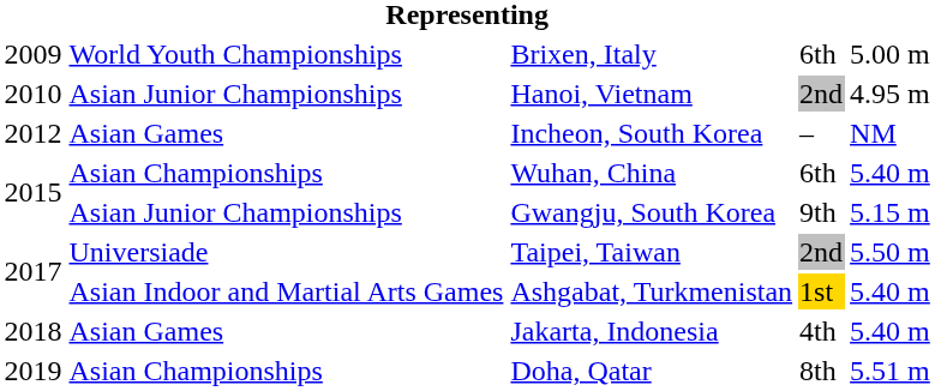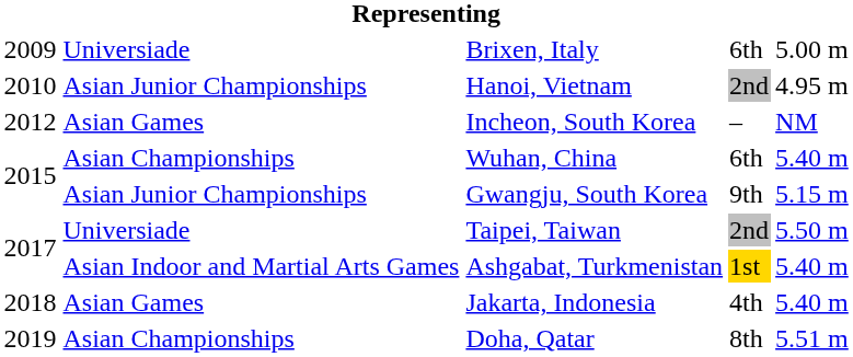 <table>
 <tr>
 <th colspan="6">Representing </th>
 </tr>
 <tr>
 <td>2009</td>
-<td><a href='#'>World Youth Championships</a></td>
+<td><a href='#'>Universiade</a></td>
 <td><a href='#'>Brixen, Italy</a></td>
 <td>6th</td>
 <td>5.00 m</td>
 </tr>
 <tr>
 <td>2010</td>
 <td><a href='#'>Asian Junior Championships</a></td>
 <td><a href='#'>Hanoi, Vietnam</a></td>
 <td bgcolor=silver>2nd</td>
 <td>4.95 m</td>
 </tr>
 <tr>
 <td>2012</td>
 <td><a href='#'>Asian Games</a></td>
 <td><a href='#'>Incheon, South Korea</a></td>
 <td>–</td>
 <td><a href='#'>NM</a></td>
 </tr>
 <tr>
 <td rowspan=2>2015</td>
 <td><a href='#'>Asian Championships</a></td>
 <td><a href='#'>Wuhan, China</a></td>
 <td>6th</td>
 <td><a href='#'>5.40 m</a></td>
 </tr>
 <tr>
 <td><a href='#'>Asian Junior Championships</a></td>
 <td><a href='#'>Gwangju, South Korea</a></td>
 <td>9th</td>
 <td><a href='#'>5.15 m</a></td>
 </tr>
 <tr>
 <td rowspan=2>2017</td>
 <td><a href='#'>Universiade</a></td>
 <td><a href='#'>Taipei, Taiwan</a></td>
 <td bgcolor=silver>2nd</td>
 <td><a href='#'>5.50 m</a></td>
 </tr>
 <tr>
 <td><a href='#'>Asian Indoor and Martial Arts Games</a></td>
 <td><a href='#'>Ashgabat, Turkmenistan</a></td>
 <td bgcolor=gold>1st</td>
 <td><a href='#'>5.40 m</a></td>
 </tr>
 <tr>
 <td>2018</td>
 <td><a href='#'>Asian Games</a></td>
 <td><a href='#'>Jakarta, Indonesia</a></td>
 <td>4th</td>
 <td><a href='#'>5.40 m</a></td>
 </tr>
 <tr>
 <td>2019</td>
 <td><a href='#'>Asian Championships</a></td>
 <td><a href='#'>Doha, Qatar</a></td>
 <td>8th</td>
 <td><a href='#'>5.51 m</a></td>
 </tr>
 </table>
